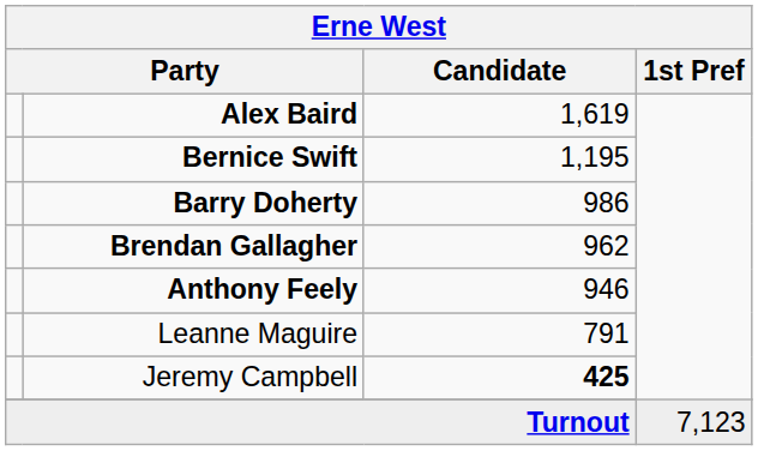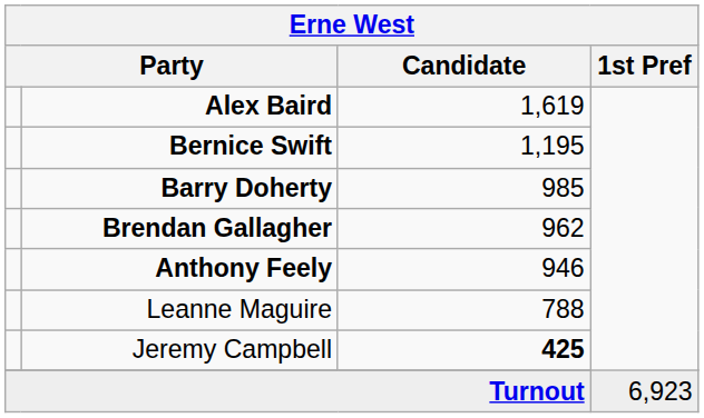 <table class="wikitable">
 <tr>
 <th colspan="4" align="center"><a href='#'>Erne West</a></th>
 </tr>
 <tr>
 <th colspan="2" align="center" width=200>Party</th>
 <th width=150>Candidate</th>
 <th width=60>1st Pref</th>
 </tr>
 <tr>
 <td></td>
 <td align="right"><strong>Alex Baird</strong></td>
 <td align="right">1,619</td>
 </tr>
 <tr>
 <td></td>
 <td align="right"><strong>Bernice Swift</strong></td>
 <td align="right">1,195</td>
 </tr>
 <tr>
 <td></td>
 <td align="right"><strong>Barry Doherty</strong></td>
-<td align="right">986</td>
+<td align="right">985</td>
 </tr>
 <tr>
 <td></td>
 <td align="right"><strong>Brendan Gallagher</strong></td>
 <td align="right">962</td>
 </tr>
 <tr>
 <td></td>
 <td align="right"><strong>Anthony Feely</strong></td>
 <td align="right">946</td>
 </tr>
 <tr>
 <td></td>
 <td align="right">Leanne Maguire</td>
-<td align="right">791</td>
+<td align="right">788</td>
 </tr>
 <tr>
 <td></td>
 <td align="right">Jeremy Campbell</td>
 <td align="right"><strong>425</strong></td>
 </tr>
 <tr>
 </tr>
 <tr bgcolor="EEEEEE">
 <td colspan=3 align="right"><strong><a href='#'>Turnout</a></strong></td>
-<td align="right">7,123</td>
+<td align="right">6,923</td>
 </tr>
 </table>
